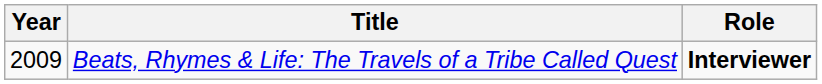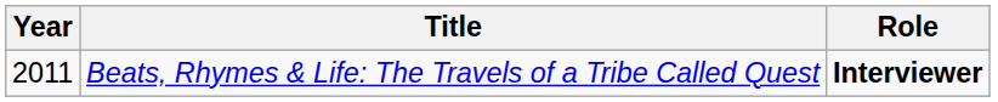 <table class="wikitable sortable">
 <tr>
 <th>Year</th>
 <th>Title</th>
 <th>Role</th>
 </tr>
 <tr>
-<td>2009</td>
+<td>2011</td>
 <td><em><a href='#'>Beats, Rhymes & Life: The Travels of a Tribe Called Quest</a></em></td>
 <td><strong>Interviewer</strong></td>
 </tr>
 </table>
